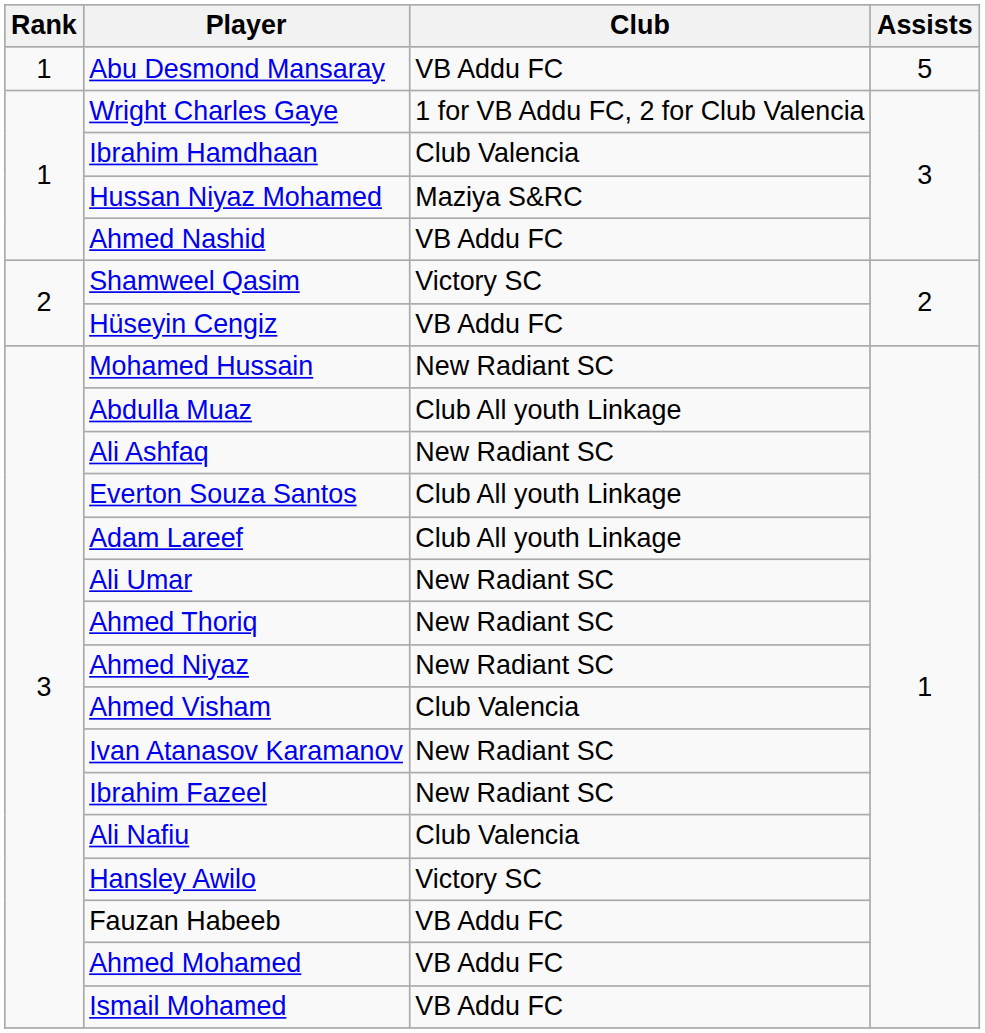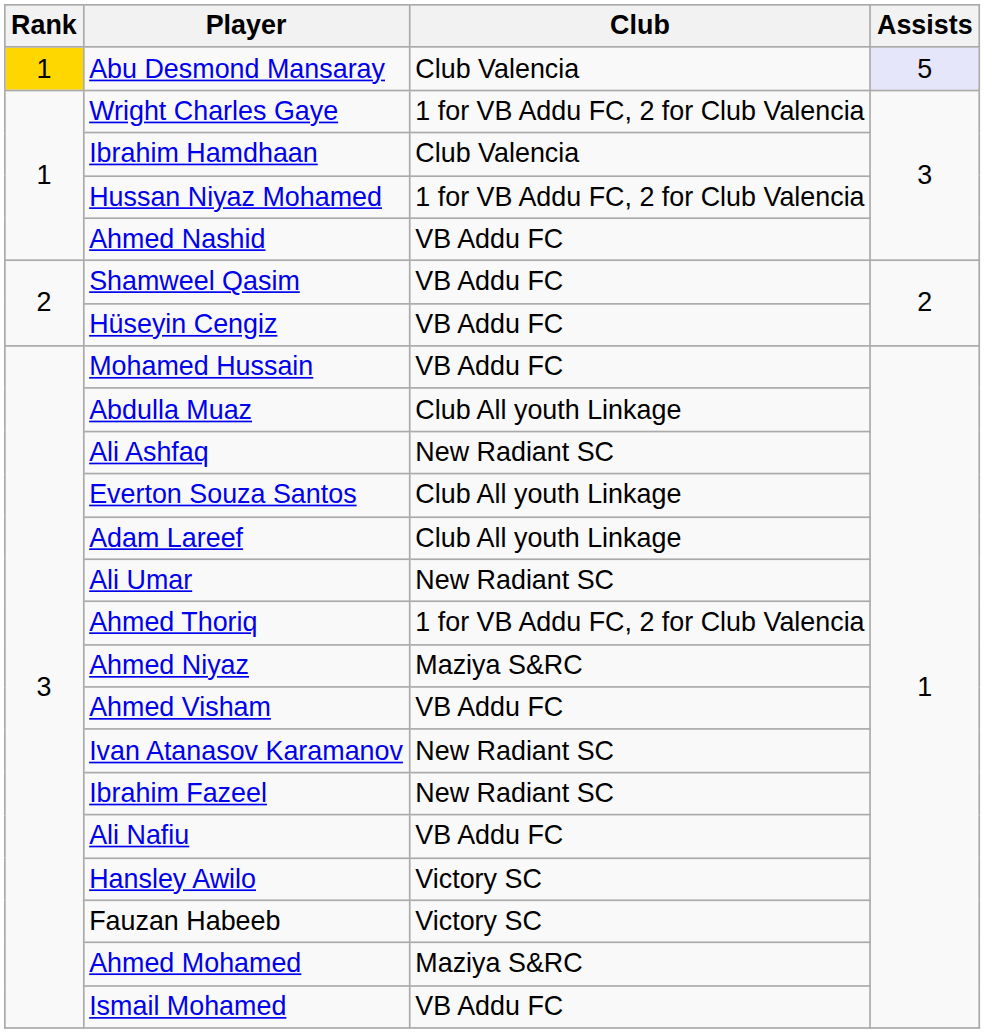 <table class="wikitable" style="text-align:center">
 <tr>
 <th>Rank</th>
 <th>Player</th>
 <th>Club</th>
 <th>Assists</th>
 </tr>
 <tr>
-<td rowspan="1">1</td>
+<td rowspan="1" style="background: gold;">1</td>
 <td align="left"> <a href='#'>Abu Desmond Mansaray</a></td>
-<td align="left">VB Addu FC</td>
-<td rowspan="1">5</td>
+<td align="left">Club Valencia</td>
+<td rowspan="1" style="background: lavender;">5</td>
 </tr>
 <tr>
 <td rowspan="4">1</td>
 <td align="left"> <a href='#'>Wright Charles Gaye</a></td>
 <td align="left">1 for VB Addu FC, 2 for Club Valencia</td>
 <td rowspan="4">3</td>
 </tr>
 <tr>
 <td align="left"> <a href='#'>Ibrahim Hamdhaan</a></td>
 <td align="left">Club Valencia</td>
 </tr>
 <tr>
 <td align="left"> <a href='#'>Hussan Niyaz Mohamed</a></td>
-<td align="left">Maziya S&RC</td>
+<td align="left">1 for VB Addu FC, 2 for Club Valencia</td>
 </tr>
 <tr>
 <td align="left"> <a href='#'>Ahmed Nashid</a></td>
 <td align="left">VB Addu FC</td>
 </tr>
 <tr>
 <td rowspan="2">2</td>
 <td align="left"> <a href='#'>Shamweel Qasim</a></td>
-<td align="left">Victory SC</td>
+<td align="left">VB Addu FC</td>
 <td rowspan="2">2</td>
 </tr>
 <tr>
 <td align="left"> <a href='#'>Hüseyin Cengiz</a></td>
 <td align="left">VB Addu FC</td>
 </tr>
 <tr>
 <td rowspan="16">3</td>
 <td align="left"> <a href='#'>Mohamed Hussain</a></td>
-<td align="left">New Radiant SC</td>
+<td align="left">VB Addu FC</td>
 <td rowspan="16">1</td>
 </tr>
 <tr>
 <td align="left"> <a href='#'>Abdulla Muaz</a></td>
 <td align="left">Club All youth Linkage</td>
 </tr>
 <tr>
 <td align="left"> <a href='#'>Ali Ashfaq</a></td>
 <td align="left">New Radiant SC</td>
 </tr>
 <tr>
 <td align="left"> <a href='#'>Everton Souza Santos</a></td>
 <td align="left">Club All youth Linkage</td>
 </tr>
 <tr>
 <td align="left"> <a href='#'>Adam Lareef</a></td>
 <td align="left">Club All youth Linkage</td>
 </tr>
 <tr>
 <td align="left"> <a href='#'>Ali Umar</a></td>
 <td align="left">New Radiant SC</td>
 </tr>
 <tr>
 <td align="left"> <a href='#'>Ahmed Thoriq</a></td>
-<td align="left">New Radiant SC</td>
+<td align="left">1 for VB Addu FC, 2 for Club Valencia</td>
 </tr>
 <tr>
 <td align="left"> <a href='#'>Ahmed Niyaz</a></td>
-<td align="left">New Radiant SC</td>
+<td align="left">Maziya S&RC</td>
 </tr>
 <tr>
 <td align="left"> <a href='#'>Ahmed Visham</a></td>
-<td align="left">Club Valencia</td>
+<td align="left">VB Addu FC</td>
 </tr>
 <tr>
 <td align="left"> <a href='#'>Ivan Atanasov Karamanov</a></td>
 <td align="left">New Radiant SC</td>
 </tr>
 <tr>
 <td align="left"> <a href='#'>Ibrahim Fazeel</a></td>
 <td align="left">New Radiant SC</td>
 </tr>
 <tr>
 <td align="left"> <a href='#'>Ali Nafiu</a></td>
-<td align="left">Club Valencia</td>
+<td align="left">VB Addu FC</td>
 </tr>
 <tr>
 <td align="left"> <a href='#'>Hansley Awilo</a></td>
 <td align="left">Victory SC</td>
 </tr>
 <tr>
 <td align="left"> Fauzan Habeeb</td>
-<td align="left">VB Addu FC</td>
+<td align="left">Victory SC</td>
 </tr>
 <tr>
 <td align="left"> <a href='#'>Ahmed Mohamed</a></td>
-<td align="left">VB Addu FC</td>
+<td align="left">Maziya S&RC</td>
 </tr>
 <tr>
 <td align="left"> <a href='#'>Ismail Mohamed</a></td>
 <td align="left">VB Addu FC</td>
 </tr>
 </table>
